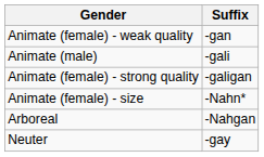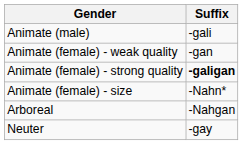 <table class="wikitable">
 <tr>
 <th>Gender</th>
 <th>Suffix</th>
 </tr>
 <tr>
+<td>Animate (male)</td>
+<td>-gali</td>
+</tr>
+<tr>
 <td>Animate (female) - weak quality</td>
 <td>-gan</td>
 </tr>
 <tr>
-<td>Animate (male)</td>
-<td>-gali</td>
-</tr>
-<tr>
 <td>Animate (female) - strong quality</td>
-<td>-galigan</td>
+<td><strong>-galigan</strong></td>
 </tr>
 <tr>
 <td>Animate (female) - size</td>
 <td>-Nahn*</td>
 </tr>
 <tr>
 <td>Arboreal</td>
 <td>-Nahgan</td>
 </tr>
 <tr>
 <td>Neuter</td>
 <td>-gay</td>
 </tr>
 </table>
